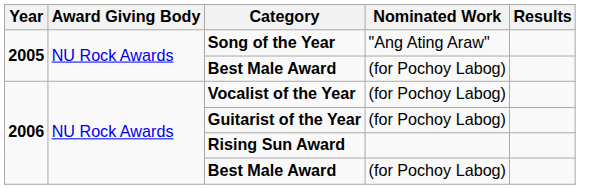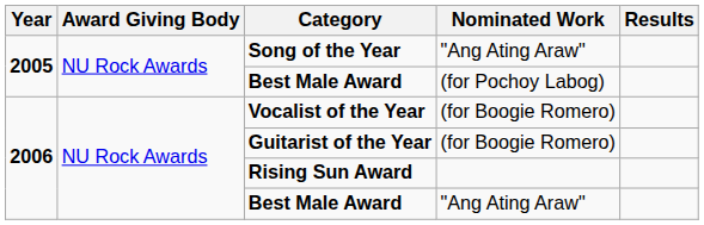 <table class="wikitable">
 <tr>
 <th>Year</th>
 <th>Award Giving Body</th>
 <th>Category</th>
 <th>Nominated Work</th>
 <th>Results</th>
 </tr>
 <tr>
 <td rowspan=2><strong>2005</strong></td>
 <td rowspan=2><a href='#'>NU Rock Awards</a></td>
 <td><strong>Song of the Year</strong></td>
 <td>"Ang Ating Araw"</td>
 <td></td>
 </tr>
 <tr>
 <td><strong>Best Male Award</strong></td>
 <td>(for Pochoy Labog)</td>
 <td></td>
 </tr>
 <tr>
 <td rowspan=4><strong>2006</strong></td>
 <td rowspan=4><a href='#'>NU Rock Awards</a></td>
 <td><strong>Vocalist of the Year</strong></td>
-<td>(for Pochoy Labog)</td>
+<td>(for Boogie Romero)</td>
 <td></td>
 </tr>
 <tr>
 <td><strong>Guitarist of the Year</strong></td>
-<td>(for Pochoy Labog)</td>
+<td>(for Boogie Romero)</td>
 <td></td>
 </tr>
 <tr>
 <td><strong>Rising Sun Award</strong></td>
 <td></td>
 <td></td>
 </tr>
 <tr>
 <td><strong>Best Male Award</strong></td>
-<td>(for Pochoy Labog)</td>
+<td>"Ang Ating Araw"</td>
 <td></td>
 </tr>
 </table>
